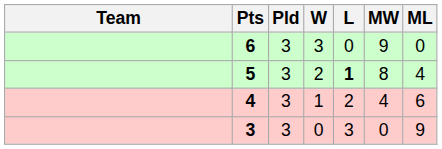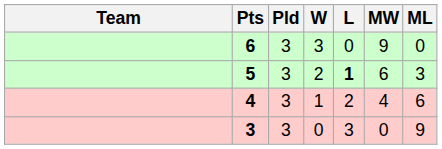 <table class="wikitable" style="text-align:center">
 <tr>
 <th width=200>Team</th>
 <th width=20>Pts</th>
 <th width=20>Pld</th>
 <th width=20>W</th>
 <th width=20>L</th>
 <th width=20>MW</th>
 <th width=20>ML</th>
 </tr>
 <tr bgcolor="#ccffcc">
 <td style="text-align:left;"></td>
 <td><strong>6</strong></td>
 <td>3</td>
 <td>3</td>
 <td>0</td>
 <td>9</td>
 <td>0</td>
 </tr>
 <tr bgcolor="#ccffcc">
 <td style="text-align:left;"></td>
 <td><strong>5</strong></td>
 <td>3</td>
 <td>2</td>
 <td><strong>1</strong></td>
-<td>8</td>
-<td>4</td>
+<td>6</td>
+<td>3</td>
 </tr>
 <tr bgcolor="#ffcccc">
 <td style="text-align:left;"></td>
 <td><strong>4</strong></td>
 <td>3</td>
 <td>1</td>
 <td>2</td>
 <td>4</td>
 <td>6</td>
 </tr>
 <tr bgcolor="#ffcccc">
 <td style="text-align:left;"></td>
 <td><strong>3</strong></td>
 <td>3</td>
 <td>0</td>
 <td>3</td>
 <td>0</td>
 <td>9</td>
 </tr>
 </table>
